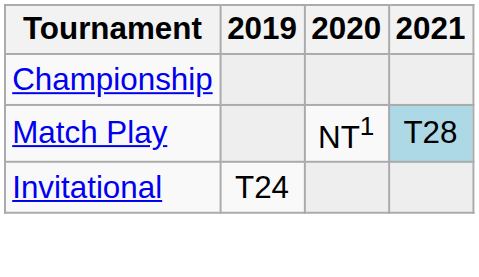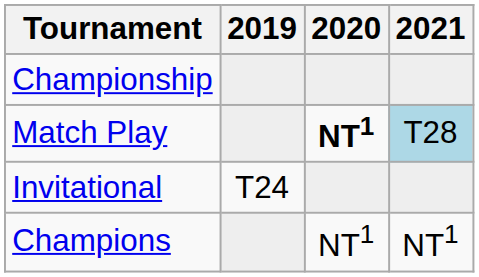 <table class="wikitable" style="text-align:center;">
 <tr>
 <th>Tournament</th>
 <th>2019</th>
 <th>2020</th>
 <th>2021</th>
 </tr>
 <tr>
 <td align="left"><a href='#'>Championship</a></td>
 <td style="background:#eeeeee;"></td>
 <td style="background:#eeeeee;"></td>
 <td style="background:#eeeeee;"></td>
 </tr>
 <tr>
 <td align="left"><a href='#'>Match Play</a></td>
 <td style="background:#eeeeee;"></td>
-<td>NT<sup>1</sup></td>
+<td><strong>NT<sup>1</sup></strong></td>
 <td style="background: lightblue;">T28</td>
 </tr>
 <tr>
 <td align="left"><a href='#'>Invitational</a></td>
 <td>T24</td>
 <td style="background:#eeeeee;"></td>
 <td style="background:#eeeeee;"></td>
 </tr>
+<tr>
+<td align="left"><a href='#'>Champions</a></td>
+<td style="background:#eeeeee;"></td>
+<td>NT<sup>1</sup></td>
+<td>NT<sup>1</sup></td>
+</tr>
 </table>
